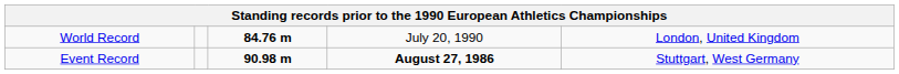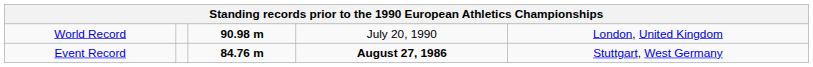 <table class="wikitable" style=" text-align:center; font-size:110%;" width="95%">
 <tr>
 <th colspan="5">Standing records prior to the 1990 European Athletics Championships</th>
 </tr>
 <tr>
 <td><a href='#'>World Record</a></td>
 <td></td>
-<td><strong>84.76 m</strong></td>
+<td><strong>90.98 m</strong></td>
 <td>July 20, 1990</td>
 <td> <a href='#'>London</a>, <a href='#'>United Kingdom</a></td>
 </tr>
 <tr>
 <td><a href='#'>Event Record</a></td>
 <td></td>
-<td><strong>90.98 m</strong></td>
+<td><strong>84.76 m</strong></td>
 <td><strong>August 27, 1986</strong></td>
 <td> <a href='#'>Stuttgart</a>, <a href='#'>West Germany</a></td>
 </tr>
 </table>
